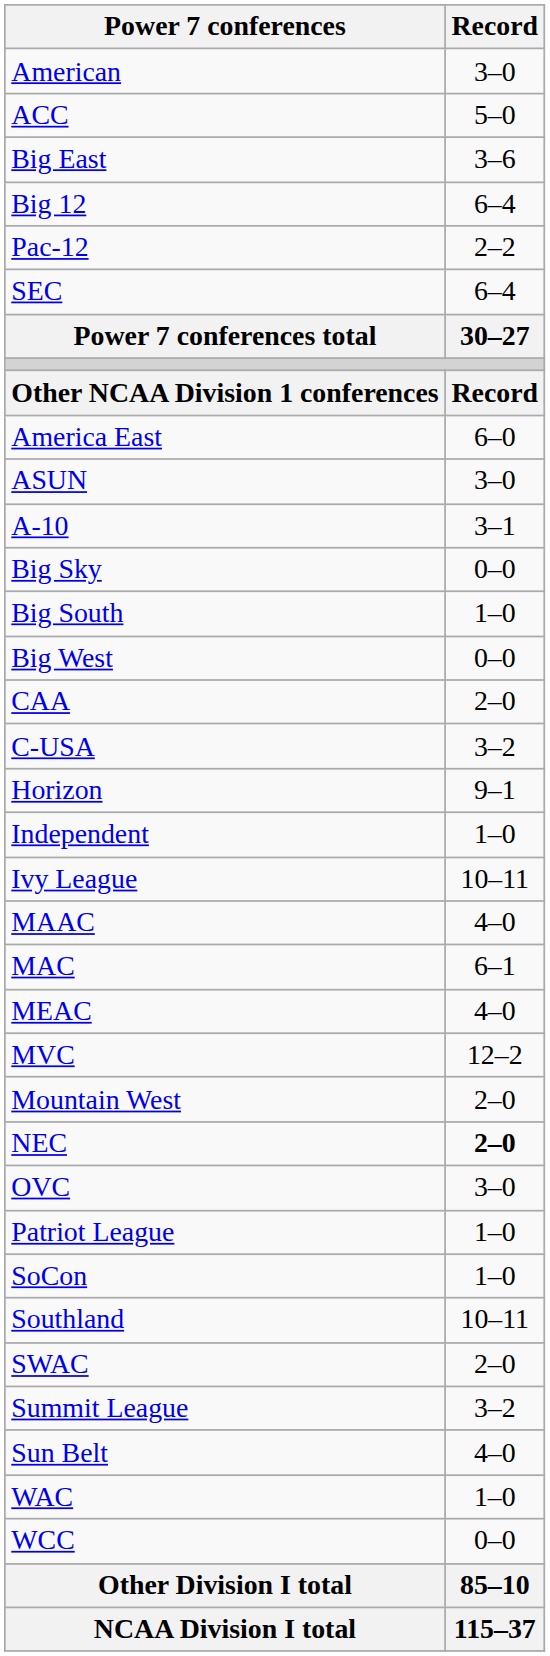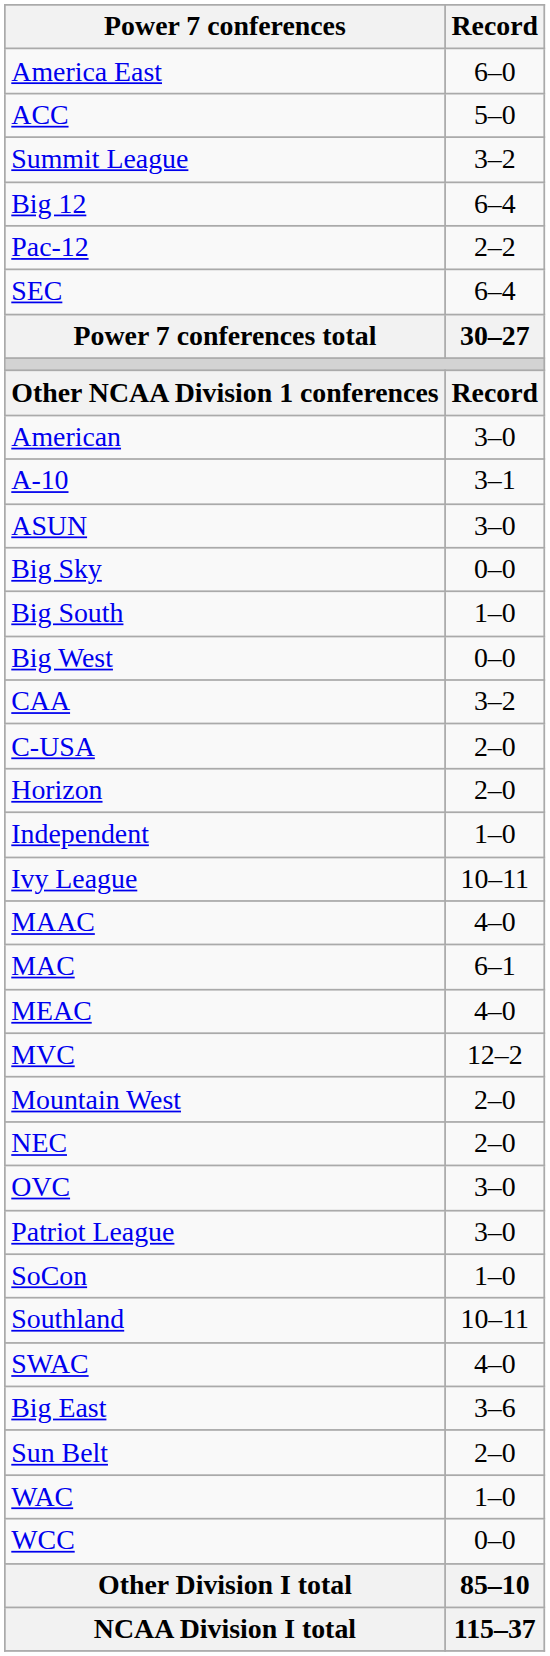 <table class="wikitable">
 <tr>
 <th>Power 7 conferences</th>
 <th>Record</th>
 </tr>
 <tr>
-<td><a href='#'>American</a></td>
-<td align=center>3–0</td>
+<td><a href='#'>America East</a></td>
+<td align=center>6–0</td>
 </tr>
 <tr>
 <td><a href='#'>ACC</a></td>
 <td align=center>5–0</td>
 </tr>
 <tr>
-<td><a href='#'>Big East</a></td>
-<td align=center>3–6</td>
+<td><a href='#'>Summit League</a></td>
+<td align=center>3–2</td>
 </tr>
 <tr>
 <td><a href='#'>Big 12</a></td>
 <td align=center>6–4</td>
 </tr>
 <tr>
 <td><a href='#'>Pac-12</a></td>
 <td align=center>2–2</td>
 </tr>
 <tr>
 <td><a href='#'>SEC</a></td>
 <td align=center>6–4</td>
 </tr>
 <tr>
 <th>Power 7 conferences total</th>
 <th>30–27</th>
 </tr>
 <tr>
 <th colspan="2" style="background:lightgrey;"></th>
 </tr>
 <tr>
 <th>Other NCAA Division 1 conferences</th>
 <th>Record</th>
 </tr>
 <tr>
-<td><a href='#'>America East</a></td>
-<td align=center>6–0</td>
-</tr>
-<tr>
-<td><a href='#'>ASUN</a></td>
+<td><a href='#'>American</a></td>
 <td align=center>3–0</td>
 </tr>
 <tr>
 <td><a href='#'>A-10</a></td>
 <td align=center>3–1</td>
+</tr>
+<tr>
+<td><a href='#'>ASUN</a></td>
+<td align=center>3–0</td>
 </tr>
 <tr>
 <td><a href='#'>Big Sky</a></td>
 <td align=center>0–0</td>
 </tr>
 <tr>
 <td><a href='#'>Big South</a></td>
 <td align=center>1–0</td>
 </tr>
 <tr>
 <td><a href='#'>Big West</a></td>
 <td align=center>0–0</td>
 </tr>
 <tr>
 <td><a href='#'>CAA</a></td>
+<td align=center>3–2</td>
+</tr>
+<tr>
+<td><a href='#'>C-USA</a></td>
 <td align=center>2–0</td>
 </tr>
 <tr>
-<td><a href='#'>C-USA</a></td>
-<td align=center>3–2</td>
-</tr>
-<tr>
 <td><a href='#'>Horizon</a></td>
-<td align=center>9–1</td>
+<td align=center>2–0</td>
 </tr>
 <tr>
 <td><a href='#'>Independent</a></td>
 <td align=center>1–0</td>
 </tr>
 <tr>
 <td><a href='#'>Ivy League</a></td>
 <td align=center>10–11</td>
 </tr>
 <tr>
 <td><a href='#'>MAAC</a></td>
 <td align=center>4–0</td>
 </tr>
 <tr>
 <td><a href='#'>MAC</a></td>
 <td align=center>6–1</td>
 </tr>
 <tr>
 <td><a href='#'>MEAC</a></td>
 <td align=center>4–0</td>
 </tr>
 <tr>
 <td><a href='#'>MVC</a></td>
 <td align=center>12–2</td>
 </tr>
 <tr>
 <td><a href='#'>Mountain West</a></td>
 <td align=center>2–0</td>
 </tr>
 <tr>
 <td><a href='#'>NEC</a></td>
-<td align=center><strong>2–0</strong></td>
+<td align=center>2–0</td>
 </tr>
 <tr>
 <td><a href='#'>OVC</a></td>
 <td align=center>3–0</td>
 </tr>
 <tr>
 <td><a href='#'>Patriot League</a></td>
-<td align=center>1–0</td>
+<td align=center>3–0</td>
 </tr>
 <tr>
 <td><a href='#'>SoCon</a></td>
 <td align=center>1–0</td>
 </tr>
 <tr>
 <td><a href='#'>Southland</a></td>
 <td align=center>10–11</td>
 </tr>
 <tr>
 <td><a href='#'>SWAC</a></td>
-<td align=center>2–0</td>
+<td align=center>4–0</td>
 </tr>
 <tr>
-<td><a href='#'>Summit League</a></td>
-<td align=center>3–2</td>
+<td><a href='#'>Big East</a></td>
+<td align=center>3–6</td>
 </tr>
 <tr>
 <td><a href='#'>Sun Belt</a></td>
-<td align=center>4–0</td>
+<td align=center>2–0</td>
 </tr>
 <tr>
 <td><a href='#'>WAC</a></td>
 <td align=center>1–0</td>
 </tr>
 <tr>
 <td><a href='#'>WCC</a></td>
 <td align=center>0–0</td>
 </tr>
 <tr>
 <th>Other Division I total</th>
 <th>85–10</th>
 </tr>
 <tr>
 <th>NCAA Division I total</th>
 <th>115–37</th>
 </tr>
 </table>
